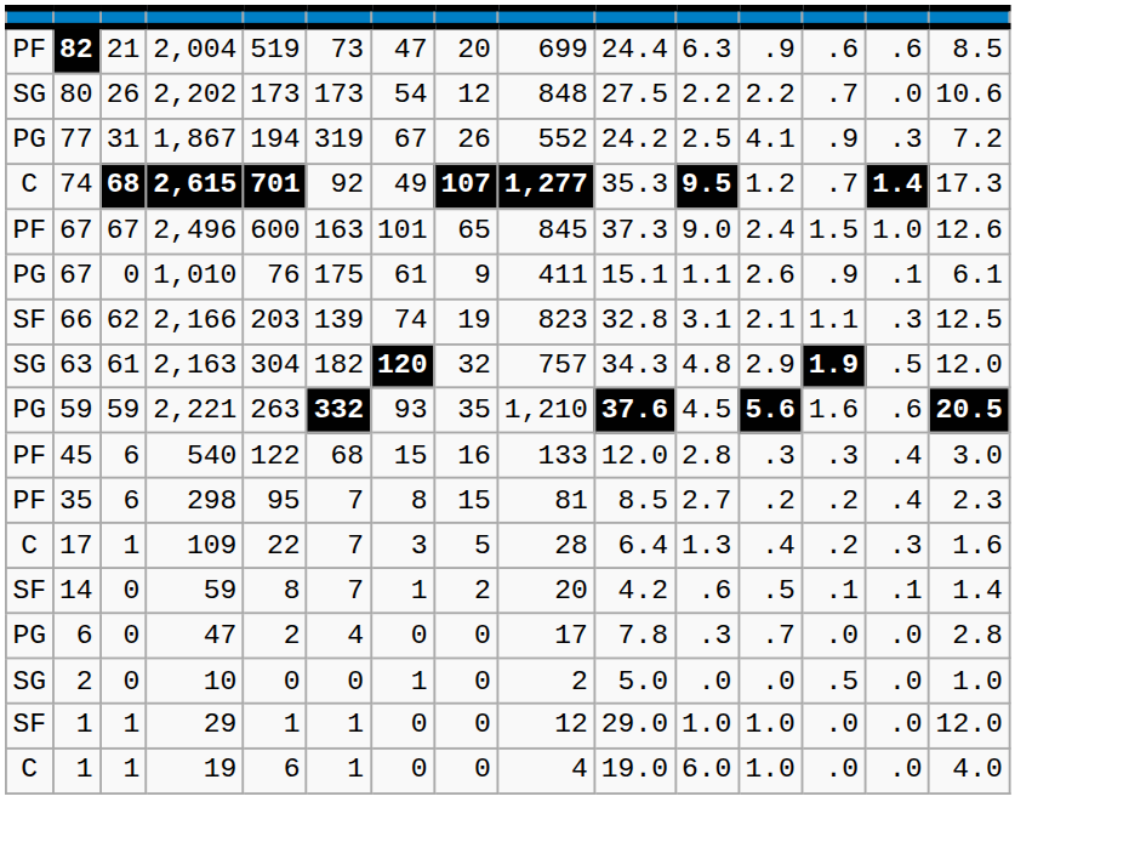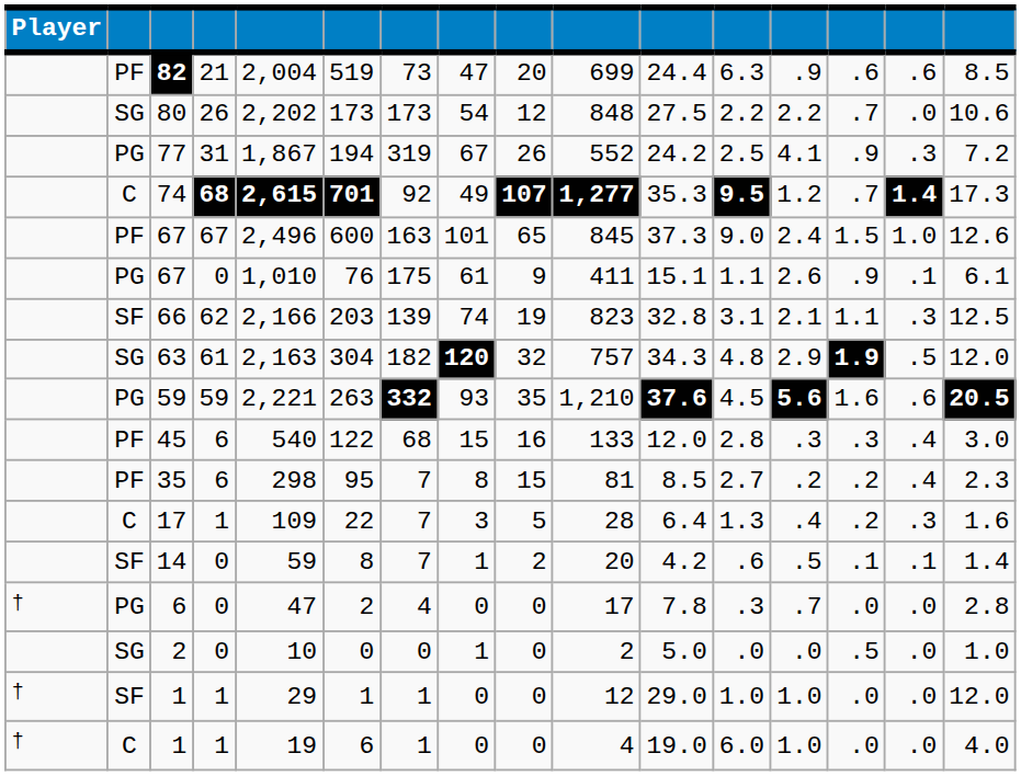 <table class="wikitable sortable" style="font-size: 95%; text-align:right;">
 <tr>
+<th style="background:#007FC5; color:#FFFFFF; border-top:#010101 3px solid; border-bottom:#010101 3px solid;">Player</th>
 <th style="background:#007FC5; color:#FFFFFF; border-top:#010101 3px solid; border-bottom:#010101 3px solid;"></th>
 <th style="background:#007FC5; color:#FFFFFF; border-top:#010101 3px solid; border-bottom:#010101 3px solid;"></th>
 <th style="background:#007FC5; color:#FFFFFF; border-top:#010101 3px solid; border-bottom:#010101 3px solid;"></th>
 <th style="background:#007FC5; color:#FFFFFF; border-top:#010101 3px solid; border-bottom:#010101 3px solid;"></th>
 <th style="background:#007FC5; color:#FFFFFF; border-top:#010101 3px solid; border-bottom:#010101 3px solid;"></th>
 <th style="background:#007FC5; color:#FFFFFF; border-top:#010101 3px solid; border-bottom:#010101 3px solid;"></th>
 <th style="background:#007FC5; color:#FFFFFF; border-top:#010101 3px solid; border-bottom:#010101 3px solid;"></th>
 <th style="background:#007FC5; color:#FFFFFF; border-top:#010101 3px solid; border-bottom:#010101 3px solid;"></th>
 <th style="background:#007FC5; color:#FFFFFF; border-top:#010101 3px solid; border-bottom:#010101 3px solid;"></th>
 <th style="background:#007FC5; color:#FFFFFF; border-top:#010101 3px solid; border-bottom:#010101 3px solid;"></th>
 <th style="background:#007FC5; color:#FFFFFF; border-top:#010101 3px solid; border-bottom:#010101 3px solid;"></th>
 <th style="background:#007FC5; color:#FFFFFF; border-top:#010101 3px solid; border-bottom:#010101 3px solid;"></th>
 <th style="background:#007FC5; color:#FFFFFF; border-top:#010101 3px solid; border-bottom:#010101 3px solid;"></th>
 <th style="background:#007FC5; color:#FFFFFF; border-top:#010101 3px solid; border-bottom:#010101 3px solid;"></th>
 <th style="background:#007FC5; color:#FFFFFF; border-top:#010101 3px solid; border-bottom:#010101 3px solid;"></th>
 </tr>
 <tr>
+<td style="text-align:left;"></td>
 <td style="text-align:center;">PF</td>
 <td style="background:#010101; color:#FFFFFF;"><strong>82</strong></td>
 <td>21</td>
 <td>2,004</td>
 <td>519</td>
 <td>73</td>
 <td>47</td>
 <td>20</td>
 <td>699</td>
 <td>24.4</td>
 <td>6.3</td>
 <td>.9</td>
 <td>.6</td>
 <td>.6</td>
 <td>8.5</td>
 </tr>
 <tr>
+<td style="text-align:left;"></td>
 <td style="text-align:center;">SG</td>
 <td>80</td>
 <td>26</td>
 <td>2,202</td>
 <td>173</td>
 <td>173</td>
 <td>54</td>
 <td>12</td>
 <td>848</td>
 <td>27.5</td>
 <td>2.2</td>
 <td>2.2</td>
 <td>.7</td>
 <td>.0</td>
 <td>10.6</td>
 </tr>
 <tr>
+<td style="text-align:left;"></td>
 <td style="text-align:center;">PG</td>
 <td>77</td>
 <td>31</td>
 <td>1,867</td>
 <td>194</td>
 <td>319</td>
 <td>67</td>
 <td>26</td>
 <td>552</td>
 <td>24.2</td>
 <td>2.5</td>
 <td>4.1</td>
 <td>.9</td>
 <td>.3</td>
 <td>7.2</td>
 </tr>
 <tr>
+<td style="text-align:left;"></td>
 <td style="text-align:center;">C</td>
 <td>74</td>
 <td style="background:#010101; color:#FFFFFF;"><strong>68</strong></td>
 <td style="background:#010101; color:#FFFFFF;"><strong>2,615</strong></td>
 <td style="background:#010101; color:#FFFFFF;"><strong>701</strong></td>
 <td>92</td>
 <td>49</td>
 <td style="background:#010101; color:#FFFFFF;"><strong>107</strong></td>
 <td style="background:#010101; color:#FFFFFF;"><strong>1,277</strong></td>
 <td>35.3</td>
 <td style="background:#010101; color:#FFFFFF;"><strong>9.5</strong></td>
 <td>1.2</td>
 <td>.7</td>
 <td style="background:#010101; color:#FFFFFF;"><strong>1.4</strong></td>
 <td>17.3</td>
 </tr>
 <tr>
+<td style="text-align:left;"></td>
 <td style="text-align:center;">PF</td>
 <td>67</td>
 <td>67</td>
 <td>2,496</td>
 <td>600</td>
 <td>163</td>
 <td>101</td>
 <td>65</td>
 <td>845</td>
 <td>37.3</td>
 <td>9.0</td>
 <td>2.4</td>
 <td>1.5</td>
 <td>1.0</td>
 <td>12.6</td>
 </tr>
 <tr>
+<td style="text-align:left;"></td>
 <td style="text-align:center;">PG</td>
 <td>67</td>
 <td>0</td>
 <td>1,010</td>
 <td>76</td>
 <td>175</td>
 <td>61</td>
 <td>9</td>
 <td>411</td>
 <td>15.1</td>
 <td>1.1</td>
 <td>2.6</td>
 <td>.9</td>
 <td>.1</td>
 <td>6.1</td>
 </tr>
 <tr>
+<td style="text-align:left;"></td>
 <td style="text-align:center;">SF</td>
 <td>66</td>
 <td>62</td>
 <td>2,166</td>
 <td>203</td>
 <td>139</td>
 <td>74</td>
 <td>19</td>
 <td>823</td>
 <td>32.8</td>
 <td>3.1</td>
 <td>2.1</td>
 <td>1.1</td>
 <td>.3</td>
 <td>12.5</td>
 </tr>
 <tr>
+<td style="text-align:left;"></td>
 <td style="text-align:center;">SG</td>
 <td>63</td>
 <td>61</td>
 <td>2,163</td>
 <td>304</td>
 <td>182</td>
 <td style="background:#010101; color:#FFFFFF;"><strong>120</strong></td>
 <td>32</td>
 <td>757</td>
 <td>34.3</td>
 <td>4.8</td>
 <td>2.9</td>
 <td style="background:#010101; color:#FFFFFF;"><strong>1.9</strong></td>
 <td>.5</td>
 <td>12.0</td>
 </tr>
 <tr>
+<td style="text-align:left;"></td>
 <td style="text-align:center;">PG</td>
 <td>59</td>
 <td>59</td>
 <td>2,221</td>
 <td>263</td>
 <td style="background:#010101; color:#FFFFFF;"><strong>332</strong></td>
 <td>93</td>
 <td>35</td>
 <td>1,210</td>
 <td style="background:#010101; color:#FFFFFF;"><strong>37.6</strong></td>
 <td>4.5</td>
 <td style="background:#010101; color:#FFFFFF;"><strong>5.6</strong></td>
 <td>1.6</td>
 <td>.6</td>
 <td style="background:#010101; color:#FFFFFF;"><strong>20.5</strong></td>
 </tr>
 <tr>
+<td style="text-align:left;"></td>
 <td style="text-align:center;">PF</td>
 <td>45</td>
 <td>6</td>
 <td>540</td>
 <td>122</td>
 <td>68</td>
 <td>15</td>
 <td>16</td>
 <td>133</td>
 <td>12.0</td>
 <td>2.8</td>
 <td>.3</td>
 <td>.3</td>
 <td>.4</td>
 <td>3.0</td>
 </tr>
 <tr>
+<td style="text-align:left;"></td>
 <td style="text-align:center;">PF</td>
 <td>35</td>
 <td>6</td>
 <td>298</td>
 <td>95</td>
 <td>7</td>
 <td>8</td>
 <td>15</td>
 <td>81</td>
 <td>8.5</td>
 <td>2.7</td>
 <td>.2</td>
 <td>.2</td>
 <td>.4</td>
 <td>2.3</td>
 </tr>
 <tr>
+<td style="text-align:left;"></td>
 <td style="text-align:center;">C</td>
 <td>17</td>
 <td>1</td>
 <td>109</td>
 <td>22</td>
 <td>7</td>
 <td>3</td>
 <td>5</td>
 <td>28</td>
 <td>6.4</td>
 <td>1.3</td>
 <td>.4</td>
 <td>.2</td>
 <td>.3</td>
 <td>1.6</td>
 </tr>
 <tr>
+<td style="text-align:left;"></td>
 <td style="text-align:center;">SF</td>
 <td>14</td>
 <td>0</td>
 <td>59</td>
 <td>8</td>
 <td>7</td>
 <td>1</td>
 <td>2</td>
 <td>20</td>
 <td>4.2</td>
 <td>.6</td>
 <td>.5</td>
 <td>.1</td>
 <td>.1</td>
 <td>1.4</td>
 </tr>
 <tr>
+<td style="text-align:left;"><sup>†</sup></td>
 <td style="text-align:center;">PG</td>
 <td>6</td>
 <td>0</td>
 <td>47</td>
 <td>2</td>
 <td>4</td>
 <td>0</td>
 <td>0</td>
 <td>17</td>
 <td>7.8</td>
 <td>.3</td>
 <td>.7</td>
 <td>.0</td>
 <td>.0</td>
 <td>2.8</td>
 </tr>
 <tr>
+<td style="text-align:left;"></td>
 <td style="text-align:center;">SG</td>
 <td>2</td>
 <td>0</td>
 <td>10</td>
 <td>0</td>
 <td>0</td>
 <td>1</td>
 <td>0</td>
 <td>2</td>
 <td>5.0</td>
 <td>.0</td>
 <td>.0</td>
 <td>.5</td>
 <td>.0</td>
 <td>1.0</td>
 </tr>
 <tr>
+<td style="text-align:left;"><sup>†</sup></td>
 <td style="text-align:center;">SF</td>
 <td>1</td>
 <td>1</td>
 <td>29</td>
 <td>1</td>
 <td>1</td>
 <td>0</td>
 <td>0</td>
 <td>12</td>
 <td>29.0</td>
 <td>1.0</td>
 <td>1.0</td>
 <td>.0</td>
 <td>.0</td>
 <td>12.0</td>
 </tr>
 <tr>
+<td style="text-align:left;"><sup>†</sup></td>
 <td style="text-align:center;">C</td>
 <td>1</td>
 <td>1</td>
 <td>19</td>
 <td>6</td>
 <td>1</td>
 <td>0</td>
 <td>0</td>
 <td>4</td>
 <td>19.0</td>
 <td>6.0</td>
 <td>1.0</td>
 <td>.0</td>
 <td>.0</td>
 <td>4.0</td>
 </tr>
 </table>
